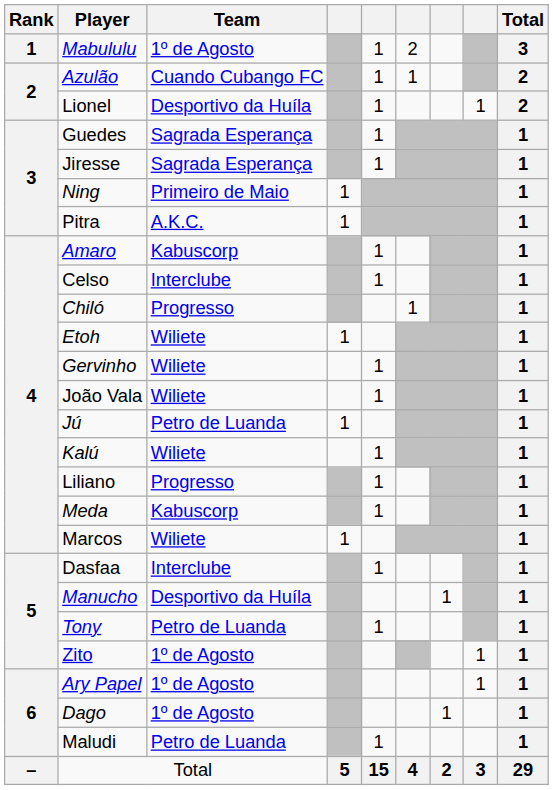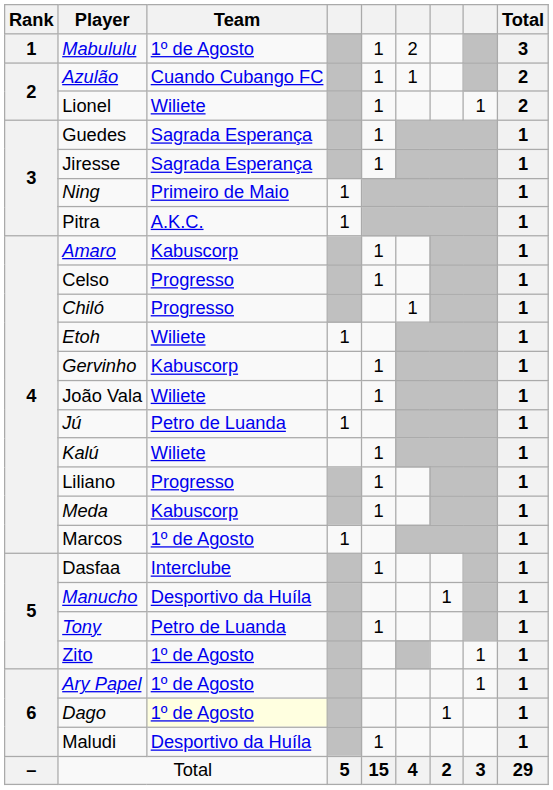 <table class="wikitable" style="text-align:center; font-size:90%">
 <tr>
 <th>Rank</th>
 <th>Player</th>
 <th>Team</th>
 <th style="width:20px;"></th>
 <th style="width:20px;"></th>
 <th style="width:20px;"></th>
 <th style="width:20px;"></th>
 <th style="width:20px;"></th>
 <th>Total</th>
 </tr>
 <tr>
 <th>1</th>
 <td align=left> <em><a href='#'>Mabululu</a></em></td>
 <td align=left><a href='#'>1º de Agosto</a></td>
 <td bgcolor="silver"></td>
 <td>1</td>
 <td>2</td>
 <td></td>
 <td bgcolor="silver"></td>
 <th>3</th>
 </tr>
 <tr>
 <th rowspan=2>2</th>
 <td align=left> <em><a href='#'>Azulão</a></em></td>
 <td align=left><a href='#'>Cuando Cubango FC</a></td>
 <td bgcolor="silver"></td>
 <td>1</td>
 <td>1</td>
 <td></td>
 <td bgcolor="silver"></td>
 <th>2</th>
 </tr>
 <tr>
 <td align=left> Lionel</td>
-<td align=left><a href='#'>Desportivo da Huíla</a></td>
+<td align=left><a href='#'>Wiliete</a></td>
 <td bgcolor="silver"></td>
 <td>1</td>
 <td></td>
 <td></td>
 <td>1</td>
 <th>2</th>
 </tr>
 <tr>
 <th rowspan=4>3</th>
 <td align=left> Guedes</td>
 <td align=left><a href='#'>Sagrada Esperança</a></td>
 <td bgcolor="silver"></td>
 <td>1</td>
 <td bgcolor="silver" colspan=3></td>
 <th>1</th>
 </tr>
 <tr>
 <td align=left> Jiresse</td>
 <td align=left><a href='#'>Sagrada Esperança</a></td>
 <td bgcolor="silver"></td>
 <td>1</td>
 <td bgcolor="silver" colspan=3></td>
 <th>1</th>
 </tr>
 <tr>
 <td align=left> <em>Ning</em></td>
 <td align=left><a href='#'>Primeiro de Maio</a></td>
 <td>1</td>
 <td bgcolor="silver" colspan=4></td>
 <th>1</th>
 </tr>
 <tr>
 <td align=left> Pitra</td>
 <td align=left><a href='#'>A.K.C.</a></td>
 <td>1</td>
 <td bgcolor="silver" colspan=4></td>
 <th>1</th>
 </tr>
 <tr>
 <th rowspan=11>4</th>
 <td align=left> <em><a href='#'>Amaro</a></em></td>
 <td align=left><a href='#'>Kabuscorp</a></td>
 <td bgcolor="silver"></td>
 <td>1</td>
 <td></td>
 <td bgcolor="silver" colspan=2></td>
 <th>1</th>
 </tr>
 <tr>
 <td align=left> Celso</td>
-<td align=left><a href='#'>Interclube</a></td>
+<td align=left><a href='#'>Progresso</a></td>
 <td bgcolor="silver"></td>
 <td>1</td>
 <td></td>
 <td bgcolor="silver" colspan=2></td>
 <th>1</th>
 </tr>
 <tr>
 <td align=left> <em>Chiló</em></td>
 <td align=left><a href='#'>Progresso</a></td>
 <td bgcolor="silver"></td>
 <td></td>
 <td>1</td>
 <td bgcolor="silver" colspan=2></td>
 <th>1</th>
 </tr>
 <tr>
 <td align=left> <em>Etoh</em></td>
 <td align=left><a href='#'>Wiliete</a></td>
 <td>1</td>
 <td></td>
 <td bgcolor="silver" colspan=3></td>
 <th>1</th>
 </tr>
 <tr>
 <td align=left> <em>Gervinho</em></td>
-<td align=left><a href='#'>Wiliete</a></td>
+<td align=left><a href='#'>Kabuscorp</a></td>
 <td></td>
 <td>1</td>
 <td bgcolor="silver" colspan=3></td>
 <th>1</th>
 </tr>
 <tr>
 <td align=left> João Vala</td>
 <td align=left><a href='#'>Wiliete</a></td>
 <td></td>
 <td>1</td>
 <td bgcolor="silver" colspan=3></td>
 <th>1</th>
 </tr>
 <tr>
 <td align=left> <em>Jú</em></td>
 <td align=left><a href='#'>Petro de Luanda</a></td>
 <td>1</td>
 <td></td>
 <td bgcolor="silver" colspan=3></td>
 <th>1</th>
 </tr>
 <tr>
 <td align=left> <em>Kalú</em></td>
 <td align=left><a href='#'>Wiliete</a></td>
 <td></td>
 <td>1</td>
 <td bgcolor="silver" colspan=3></td>
 <th>1</th>
 </tr>
 <tr>
 <td align=left> Liliano</td>
 <td align=left><a href='#'>Progresso</a></td>
 <td bgcolor="silver"></td>
 <td>1</td>
 <td></td>
 <td bgcolor="silver" colspan=2></td>
 <th>1</th>
 </tr>
 <tr>
 <td align=left> <em>Meda</em></td>
 <td align=left><a href='#'>Kabuscorp</a></td>
 <td bgcolor="silver"></td>
 <td>1</td>
 <td></td>
 <td bgcolor="silver" colspan=2></td>
 <th>1</th>
 </tr>
 <tr>
 <td align=left> Marcos</td>
-<td align=left><a href='#'>Wiliete</a></td>
+<td align=left><a href='#'>1º de Agosto</a></td>
 <td>1</td>
 <td></td>
 <td bgcolor="silver" colspan=3></td>
 <th>1</th>
 </tr>
 <tr>
 <th rowspan=4>5</th>
 <td align=left> Dasfaa</td>
 <td align=left><a href='#'>Interclube</a></td>
 <td bgcolor="silver"></td>
 <td>1</td>
 <td></td>
 <td></td>
 <td bgcolor="silver"></td>
 <th>1</th>
 </tr>
 <tr>
 <td align=left> <em><a href='#'>Manucho</a></em></td>
 <td align=left><a href='#'>Desportivo da Huíla</a></td>
 <td bgcolor="silver"></td>
 <td></td>
 <td></td>
 <td>1</td>
 <td bgcolor="silver"></td>
 <th>1</th>
 </tr>
 <tr>
 <td align=left> <em><a href='#'>Tony</a></em></td>
 <td align=left><a href='#'>Petro de Luanda</a></td>
 <td bgcolor="silver"></td>
 <td>1</td>
 <td></td>
 <td></td>
 <td bgcolor="silver"></td>
 <th>1</th>
 </tr>
 <tr>
 <td align=left> <a href='#'>Zito</a></td>
 <td align=left><a href='#'>1º de Agosto</a></td>
 <td bgcolor="silver"></td>
 <td></td>
 <td bgcolor="silver"></td>
 <td></td>
 <td>1</td>
 <th>1</th>
 </tr>
 <tr>
 <th rowspan=3>6</th>
 <td align=left> <em><a href='#'>Ary Papel</a></em></td>
 <td align=left><a href='#'>1º de Agosto</a></td>
 <td bgcolor="silver"></td>
 <td></td>
 <td></td>
 <td></td>
 <td>1</td>
 <th>1</th>
 </tr>
 <tr>
 <td align=left> <em>Dago</em></td>
-<td align=left><a href='#'>1º de Agosto</a></td>
+<td align=left style="background: lightyellow;"><a href='#'>1º de Agosto</a></td>
 <td bgcolor="silver"></td>
 <td></td>
 <td></td>
 <td>1</td>
 <td></td>
 <th>1</th>
 </tr>
 <tr>
 <td align=left> Maludi</td>
-<td align=left><a href='#'>Petro de Luanda</a></td>
+<td align=left><a href='#'>Desportivo da Huíla</a></td>
 <td bgcolor="silver"></td>
 <td>1</td>
 <td></td>
 <td></td>
 <td></td>
 <th>1</th>
 </tr>
 <tr>
 <th>–</th>
 <td align=center colspan=2>Total</td>
 <th>5</th>
 <th>15</th>
 <th>4</th>
 <th>2</th>
 <th>3</th>
 <th><strong>29</strong></th>
 </tr>
 </table>
